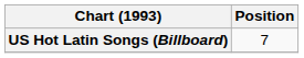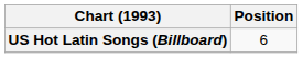 <table class="wikitable plainrowheaders " style="text-align:center;">
 <tr>
 <th scope="col">Chart (1993)</th>
 <th scope="col">Position</th>
 </tr>
 <tr>
 <th scope="row">US Hot Latin Songs (<em>Billboard</em>)</th>
-<td>7</td>
+<td>6</td>
 </tr>
 <tr>
 </tr>
 </table>
